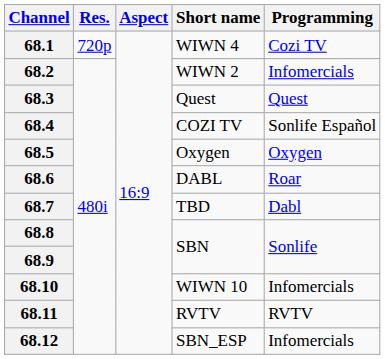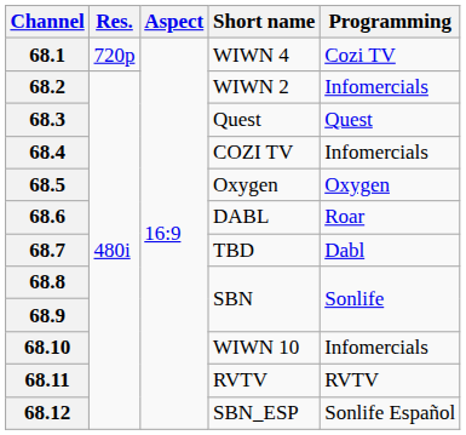 <table class="wikitable">
 <tr>
 <th scope = "col"><a href='#'>Channel</a></th>
 <th scope = "col"><a href='#'>Res.</a></th>
 <th scope = "col"><a href='#'>Aspect</a></th>
 <th scope = "col">Short name</th>
 <th scope = "col">Programming</th>
 </tr>
 <tr>
 <th scope = "row">68.1</th>
 <td><a href='#'>720p</a></td>
 <td rowspan=12><a href='#'>16:9</a></td>
 <td>WIWN 4</td>
 <td><a href='#'>Cozi TV</a></td>
 </tr>
 <tr>
 <th scope = "row">68.2</th>
 <td rowspan=11><a href='#'>480i</a></td>
 <td>WIWN 2</td>
 <td><a href='#'>Infomercials</a></td>
 </tr>
 <tr>
 <th scope = "row">68.3</th>
 <td>Quest</td>
 <td><a href='#'>Quest</a></td>
 </tr>
 <tr>
 <th scope = "row">68.4</th>
 <td>COZI TV</td>
-<td>Sonlife Español</td>
+<td>Infomercials</td>
 </tr>
 <tr>
 <th scope = "row">68.5</th>
 <td>Oxygen</td>
 <td><a href='#'>Oxygen</a></td>
 </tr>
 <tr>
 <th scope = "row">68.6</th>
 <td>DABL</td>
 <td><a href='#'>Roar</a></td>
 </tr>
 <tr>
 <th scope = "row">68.7</th>
 <td>TBD</td>
 <td><a href='#'>Dabl</a></td>
 </tr>
 <tr>
 <th scope = "row">68.8</th>
 <td rowspan="2">SBN</td>
 <td rowspan="2"><a href='#'>Sonlife</a></td>
 </tr>
 <tr>
 <th scope = "row">68.9</th>
 </tr>
 <tr>
 <th scope = "row">68.10</th>
 <td>WIWN 10</td>
 <td>Infomercials</td>
 </tr>
 <tr>
 <th scope = "row">68.11</th>
 <td>RVTV</td>
 <td>RVTV</td>
 </tr>
 <tr>
 <th scope = "row">68.12</th>
 <td>SBN_ESP</td>
-<td>Infomercials</td>
+<td>Sonlife Español</td>
 </tr>
 </table>
